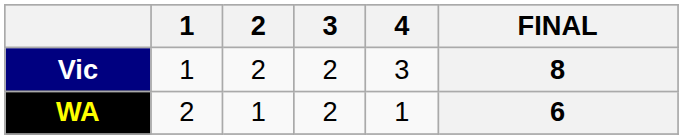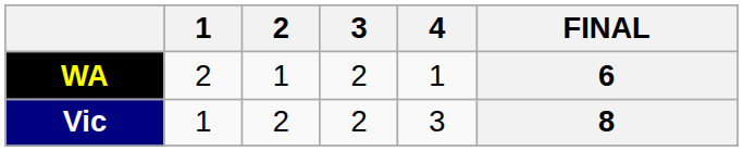 <table class=wikitable style="width:20%;15%;15%;15%;15%;20%">
 <tr>
 <th></th>
 <th>1</th>
 <th>2</th>
 <th>3</th>
 <th>4</th>
 <th>FINAL</th>
 </tr>
 <tr>
+<th style="background:black; color:yellow">WA</th>
+<td align=center>2</td>
+<td align=center>1</td>
+<td align=center>2</td>
+<td align=center>1</td>
+<th>6</th>
+</tr>
+<tr>
 <th style="background:navy; color:white">Vic</th>
 <td align=center>1</td>
 <td align=center>2</td>
 <td align=center>2</td>
 <td align=center>3</td>
 <th>8</th>
 </tr>
-<tr>
-<th style="background:black; color:yellow">WA</th>
-<td align=center>2</td>
-<td align=center>1</td>
-<td align=center>2</td>
-<td align=center>1</td>
-<th>6</th>
-</tr>
 </table>
